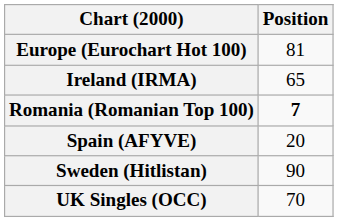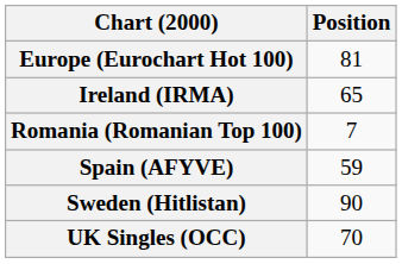 <table class="wikitable sortable plainrowheaders" style="text-align:center">
 <tr>
 <th>Chart (2000)</th>
 <th>Position</th>
 </tr>
 <tr>
 <th scope="row">Europe (Eurochart Hot 100)</th>
 <td>81</td>
 </tr>
 <tr>
 <th scope="row">Ireland (IRMA)</th>
 <td>65</td>
 </tr>
 <tr>
 <th scope="row">Romania (Romanian Top 100)</th>
-<td><strong>7</strong></td>
+<td>7</td>
 </tr>
 <tr>
 <th scope="row">Spain (AFYVE)</th>
-<td>20</td>
+<td>59</td>
 </tr>
 <tr>
 <th scope="row">Sweden (Hitlistan)</th>
 <td>90</td>
 </tr>
 <tr>
 <th scope="row">UK Singles (OCC)</th>
 <td>70</td>
 </tr>
 </table>
